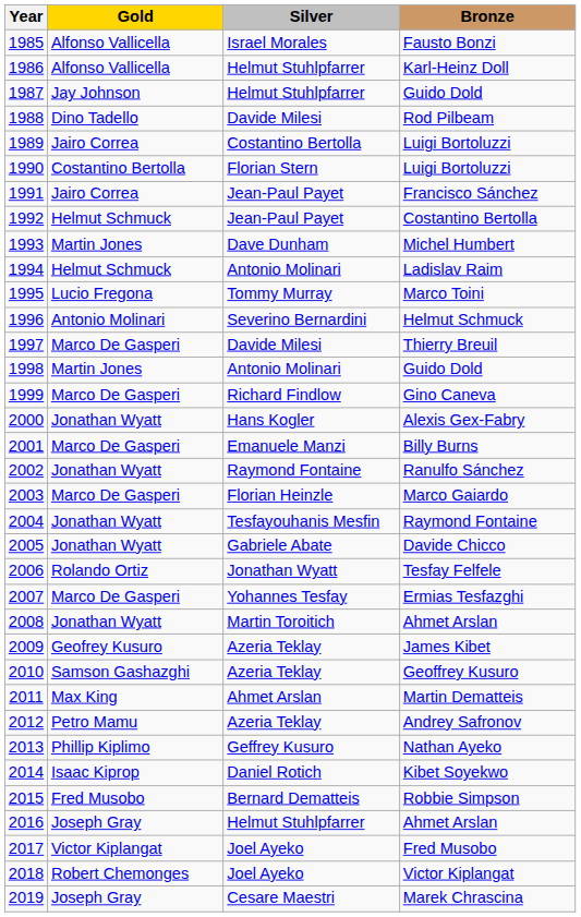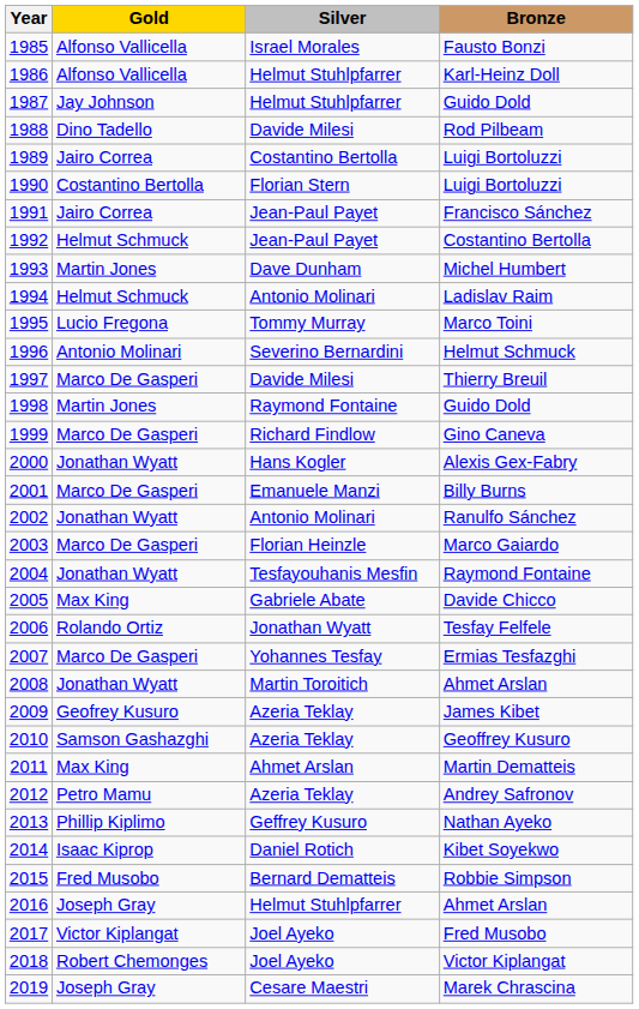 <table class="wikitable" width= style="font-size:90%; text-align:left">
 <tr>
 <th>Year</th>
 <th style="width:170px; background:gold">Gold</th>
 <th style="width:170px; background:silver">Silver</th>
 <th style="width:170px; background:#cc9966">Bronze</th>
 </tr>
 <tr>
 <td align=center><a href='#'>1985</a></td>
 <td> <a href='#'>Alfonso Vallicella</a></td>
 <td> <a href='#'>Israel Morales</a></td>
 <td> <a href='#'>Fausto Bonzi</a></td>
 </tr>
 <tr>
 <td align=center><a href='#'>1986</a></td>
 <td> <a href='#'>Alfonso Vallicella</a></td>
 <td> <a href='#'>Helmut Stuhlpfarrer</a></td>
 <td> <a href='#'>Karl-Heinz Doll</a></td>
 </tr>
 <tr>
 <td align=center><a href='#'>1987</a></td>
 <td> <a href='#'>Jay Johnson</a></td>
 <td> <a href='#'>Helmut Stuhlpfarrer</a></td>
 <td> <a href='#'>Guido Dold</a></td>
 </tr>
 <tr>
 <td align=center><a href='#'>1988</a></td>
 <td> <a href='#'>Dino Tadello</a></td>
 <td> <a href='#'>Davide Milesi</a></td>
 <td> <a href='#'>Rod Pilbeam</a></td>
 </tr>
 <tr>
 <td align=center><a href='#'>1989</a></td>
 <td> <a href='#'>Jairo Correa</a></td>
 <td> <a href='#'>Costantino Bertolla</a></td>
 <td> <a href='#'>Luigi Bortoluzzi</a></td>
 </tr>
 <tr>
 <td align=center><a href='#'>1990</a></td>
 <td> <a href='#'>Costantino Bertolla</a></td>
 <td> <a href='#'>Florian Stern</a></td>
 <td> <a href='#'>Luigi Bortoluzzi</a></td>
 </tr>
 <tr>
 <td align=center><a href='#'>1991</a></td>
 <td> <a href='#'>Jairo Correa</a></td>
 <td> <a href='#'>Jean-Paul Payet</a></td>
 <td> <a href='#'>Francisco Sánchez</a></td>
 </tr>
 <tr>
 <td align=center><a href='#'>1992</a></td>
 <td> <a href='#'>Helmut Schmuck</a></td>
 <td> <a href='#'>Jean-Paul Payet</a></td>
 <td> <a href='#'>Costantino Bertolla</a></td>
 </tr>
 <tr>
 <td align=center><a href='#'>1993</a></td>
 <td> <a href='#'>Martin Jones</a></td>
 <td> <a href='#'>Dave Dunham</a></td>
 <td> <a href='#'>Michel Humbert</a></td>
 </tr>
 <tr>
 <td align=center><a href='#'>1994</a></td>
 <td> <a href='#'>Helmut Schmuck</a></td>
 <td> <a href='#'>Antonio Molinari</a></td>
 <td> <a href='#'>Ladislav Raim</a></td>
 </tr>
 <tr>
 <td align=center><a href='#'>1995</a></td>
 <td> <a href='#'>Lucio Fregona</a></td>
 <td> <a href='#'>Tommy Murray</a></td>
 <td> <a href='#'>Marco Toini</a></td>
 </tr>
 <tr>
 <td align=center><a href='#'>1996</a></td>
 <td> <a href='#'>Antonio Molinari</a></td>
 <td> <a href='#'>Severino Bernardini</a></td>
 <td> <a href='#'>Helmut Schmuck</a></td>
 </tr>
 <tr>
 <td align=center><a href='#'>1997</a></td>
 <td> <a href='#'>Marco De Gasperi</a></td>
 <td> <a href='#'>Davide Milesi</a></td>
 <td> <a href='#'>Thierry Breuil</a></td>
 </tr>
 <tr>
 <td align=center><a href='#'>1998</a></td>
 <td> <a href='#'>Martin Jones</a></td>
-<td> <a href='#'>Antonio Molinari</a></td>
+<td> <a href='#'>Raymond Fontaine</a></td>
 <td> <a href='#'>Guido Dold</a></td>
 </tr>
 <tr>
 <td align=center><a href='#'>1999</a></td>
 <td> <a href='#'>Marco De Gasperi</a></td>
 <td> <a href='#'>Richard Findlow</a></td>
 <td> <a href='#'>Gino Caneva</a></td>
 </tr>
 <tr>
 <td align=center><a href='#'>2000</a></td>
 <td> <a href='#'>Jonathan Wyatt</a></td>
 <td> <a href='#'>Hans Kogler</a></td>
 <td> <a href='#'>Alexis Gex-Fabry</a></td>
 </tr>
 <tr>
 <td align=center><a href='#'>2001</a></td>
 <td> <a href='#'>Marco De Gasperi</a></td>
 <td> <a href='#'>Emanuele Manzi</a></td>
 <td> <a href='#'>Billy Burns</a></td>
 </tr>
 <tr>
 <td align=center><a href='#'>2002</a></td>
 <td> <a href='#'>Jonathan Wyatt</a></td>
-<td> <a href='#'>Raymond Fontaine</a></td>
+<td> <a href='#'>Antonio Molinari</a></td>
 <td> <a href='#'>Ranulfo Sánchez</a></td>
 </tr>
 <tr>
 <td align=center><a href='#'>2003</a></td>
 <td> <a href='#'>Marco De Gasperi</a></td>
 <td> <a href='#'>Florian Heinzle</a></td>
 <td> <a href='#'>Marco Gaiardo</a></td>
 </tr>
 <tr>
 <td align=center><a href='#'>2004</a></td>
 <td> <a href='#'>Jonathan Wyatt</a></td>
 <td> <a href='#'>Tesfayouhanis Mesfin</a></td>
 <td> <a href='#'>Raymond Fontaine</a></td>
 </tr>
 <tr>
 <td align=center><a href='#'>2005</a></td>
-<td> <a href='#'>Jonathan Wyatt</a></td>
+<td> <a href='#'>Max King</a></td>
 <td> <a href='#'>Gabriele Abate</a></td>
 <td> <a href='#'>Davide Chicco</a></td>
 </tr>
 <tr>
 <td align=center><a href='#'>2006</a></td>
 <td> <a href='#'>Rolando Ortiz</a></td>
 <td> <a href='#'>Jonathan Wyatt</a></td>
 <td> <a href='#'>Tesfay Felfele</a></td>
 </tr>
 <tr>
 <td align=center><a href='#'>2007</a></td>
 <td> <a href='#'>Marco De Gasperi</a></td>
 <td> <a href='#'>Yohannes Tesfay</a></td>
 <td> <a href='#'>Ermias Tesfazghi</a></td>
 </tr>
 <tr>
 <td align=center><a href='#'>2008</a></td>
 <td> <a href='#'>Jonathan Wyatt</a></td>
 <td> <a href='#'>Martin Toroitich</a></td>
 <td> <a href='#'>Ahmet Arslan</a></td>
 </tr>
 <tr>
 <td align=center><a href='#'>2009</a></td>
 <td> <a href='#'>Geofrey Kusuro</a></td>
 <td> <a href='#'>Azeria Teklay</a></td>
 <td> <a href='#'>James Kibet</a></td>
 </tr>
 <tr>
 <td align=center><a href='#'>2010</a></td>
 <td> <a href='#'>Samson Gashazghi</a></td>
 <td> <a href='#'>Azeria Teklay</a></td>
 <td> <a href='#'>Geoffrey Kusuro</a></td>
 </tr>
 <tr>
 <td align=center><a href='#'>2011</a></td>
 <td> <a href='#'>Max King</a></td>
 <td> <a href='#'>Ahmet Arslan</a></td>
 <td> <a href='#'>Martin Dematteis</a></td>
 </tr>
 <tr>
 <td align=center><a href='#'>2012</a></td>
 <td> <a href='#'>Petro Mamu</a></td>
 <td> <a href='#'>Azeria Teklay</a></td>
 <td> <a href='#'>Andrey Safronov</a></td>
 </tr>
 <tr>
 <td align=center><a href='#'>2013</a></td>
 <td> <a href='#'>Phillip Kiplimo</a></td>
 <td> <a href='#'>Geffrey Kusuro</a></td>
 <td> <a href='#'>Nathan Ayeko</a></td>
 </tr>
 <tr>
 <td align=center><a href='#'>2014</a></td>
 <td> <a href='#'>Isaac Kiprop</a></td>
 <td> <a href='#'>Daniel Rotich</a></td>
 <td> <a href='#'>Kibet Soyekwo</a></td>
 </tr>
 <tr>
 <td align=center><a href='#'>2015</a></td>
 <td> <a href='#'>Fred Musobo</a></td>
 <td> <a href='#'>Bernard Dematteis</a></td>
 <td> <a href='#'>Robbie Simpson</a></td>
 </tr>
 <tr>
 <td align=center><a href='#'>2016</a></td>
 <td> <a href='#'>Joseph Gray</a></td>
 <td> <a href='#'>Helmut Stuhlpfarrer</a></td>
 <td> <a href='#'>Ahmet Arslan</a></td>
 </tr>
 <tr>
 <td align=center><a href='#'>2017</a></td>
 <td> <a href='#'>Victor Kiplangat</a></td>
 <td> <a href='#'>Joel Ayeko</a></td>
 <td> <a href='#'>Fred Musobo</a></td>
 </tr>
 <tr>
 <td align=center><a href='#'>2018</a></td>
 <td> <a href='#'>Robert Chemonges</a></td>
 <td> <a href='#'>Joel Ayeko</a></td>
 <td> <a href='#'>Victor Kiplangat</a></td>
 </tr>
 <tr>
 <td align=center><a href='#'>2019</a></td>
 <td> <a href='#'>Joseph Gray</a></td>
 <td> <a href='#'>Cesare Maestri</a></td>
 <td> <a href='#'>Marek Chrascina</a></td>
 </tr>
 </table>
